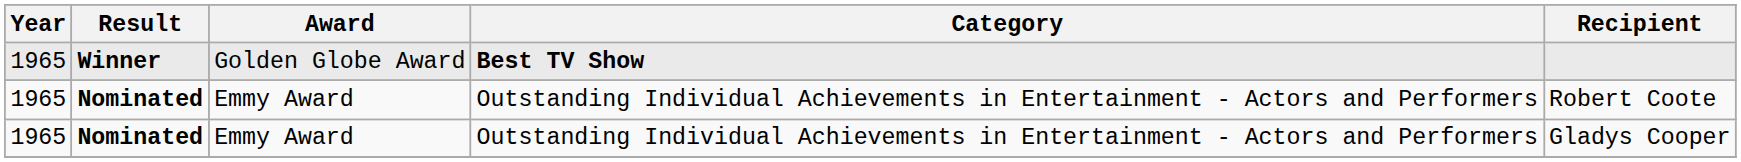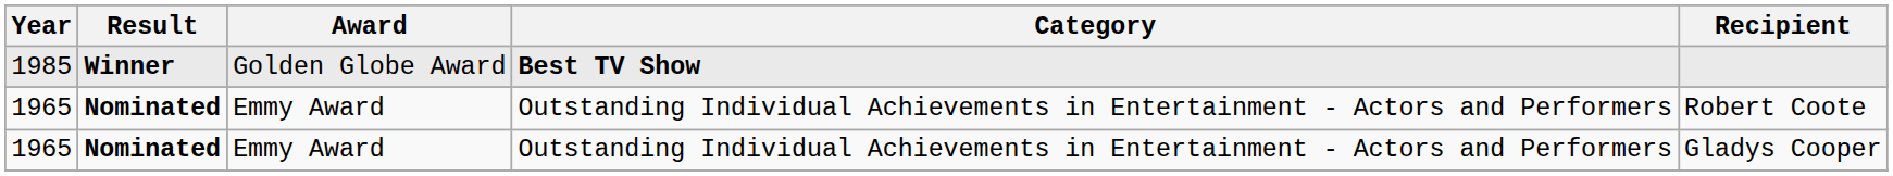 <table class="wikitable">
 <tr>
 <th>Year</th>
 <th>Result</th>
 <th>Award</th>
 <th>Category</th>
 <th>Recipient</th>
 </tr>
 <tr style="background-color: #EAEAEA;" |>
-<td>1965</td>
+<td>1985</td>
 <td><strong>Winner</strong></td>
 <td>Golden Globe Award</td>
 <td><strong>Best TV Show</strong></td>
 <td></td>
 </tr>
 <tr>
 <td>1965</td>
 <td><strong>Nominated</strong></td>
 <td>Emmy Award</td>
 <td>Outstanding Individual Achievements in Entertainment - Actors and Performers</td>
 <td>Robert Coote</td>
 </tr>
 <tr>
 <td>1965</td>
 <td><strong>Nominated</strong></td>
 <td>Emmy Award</td>
 <td>Outstanding Individual Achievements in Entertainment - Actors and Performers</td>
 <td>Gladys Cooper</td>
 </tr>
 <tr>
 </tr>
 </table>
